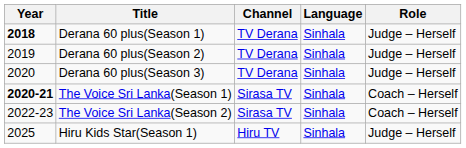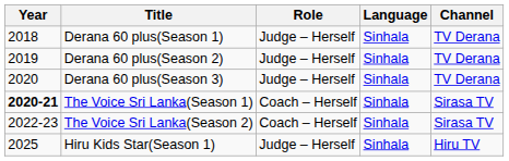 <table class="wikitable">
 <tr>
 <th>Year</th>
 <th>Title</th>
+<th>Role</th>
+<th>Language</th>
 <th>Channel</th>
-<th>Language</th>
-<th>Role</th>
 </tr>
 <tr>
-<td><strong>2018</strong></td>
+<td>2018</td>
 <td>Derana 60 plus(Season 1)</td>
+<td>Judge – Herself</td>
+<td><a href='#'>Sinhala</a></td>
 <td><a href='#'>TV Derana</a></td>
-<td><a href='#'>Sinhala</a></td>
-<td>Judge – Herself</td>
 </tr>
 <tr>
 <td>2019</td>
 <td>Derana 60 plus(Season 2)</td>
+<td>Judge – Herself</td>
+<td><a href='#'>Sinhala</a></td>
 <td><a href='#'>TV Derana</a></td>
-<td><a href='#'>Sinhala</a></td>
-<td>Judge – Herself</td>
 </tr>
 <tr>
 <td>2020</td>
 <td>Derana 60 plus(Season 3)</td>
+<td>Judge – Herself</td>
+<td><a href='#'>Sinhala</a></td>
 <td><a href='#'>TV Derana</a></td>
-<td><a href='#'>Sinhala</a></td>
-<td>Judge – Herself</td>
 </tr>
 <tr>
 <td><strong>2020-21</strong></td>
 <td><a href='#'>The Voice Sri Lanka</a>(Season 1)</td>
+<td>Coach – Herself</td>
+<td><a href='#'>Sinhala</a></td>
 <td><a href='#'>Sirasa TV</a></td>
-<td><a href='#'>Sinhala</a></td>
-<td>Coach – Herself</td>
 </tr>
 <tr>
 <td>2022-23</td>
 <td><a href='#'>The Voice Sri Lanka</a>(Season 2)</td>
+<td>Coach – Herself</td>
+<td><a href='#'>Sinhala</a></td>
 <td><a href='#'>Sirasa TV</a></td>
-<td><a href='#'>Sinhala</a></td>
-<td>Coach – Herself</td>
 </tr>
 <tr>
 <td>2025</td>
 <td>Hiru Kids Star(Season 1)</td>
+<td>Judge – Herself</td>
+<td><a href='#'>Sinhala</a></td>
 <td><a href='#'>Hiru TV </a></td>
-<td><a href='#'>Sinhala</a></td>
-<td>Judge – Herself</td>
 </tr>
 </table>
